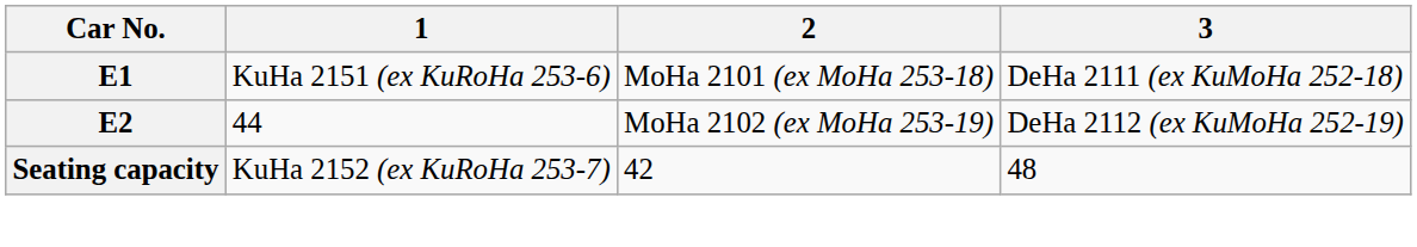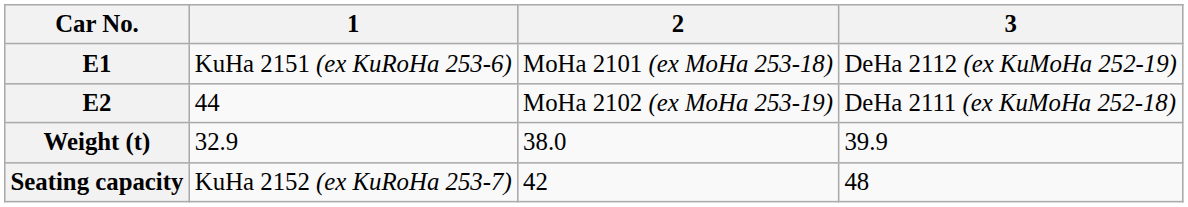 <table class="wikitable">
 <tr>
 <th>Car No.</th>
 <th>1</th>
 <th>2</th>
 <th>3</th>
 </tr>
 <tr>
 <th>E1</th>
 <td>KuHa 2151 <em>(ex KuRoHa 253-6)</em></td>
 <td>MoHa 2101 <em>(ex MoHa 253-18)</em></td>
-<td>DeHa 2111 <em>(ex KuMoHa 252-18)</em></td>
+<td>DeHa 2112 <em>(ex KuMoHa 252-19)</em></td>
 </tr>
 <tr>
 <th>E2</th>
 <td>44</td>
 <td>MoHa 2102 <em>(ex MoHa 253-19)</em></td>
-<td>DeHa 2112 <em>(ex KuMoHa 252-19)</em></td>
+<td>DeHa 2111 <em>(ex KuMoHa 252-18)</em></td>
+</tr>
+<tr>
+<th>Weight (t)</th>
+<td>32.9</td>
+<td>38.0</td>
+<td>39.9</td>
 </tr>
 <tr>
 <th>Seating capacity</th>
 <td>KuHa 2152 <em>(ex KuRoHa 253-7)</em></td>
 <td>42</td>
 <td>48</td>
 </tr>
 </table>
